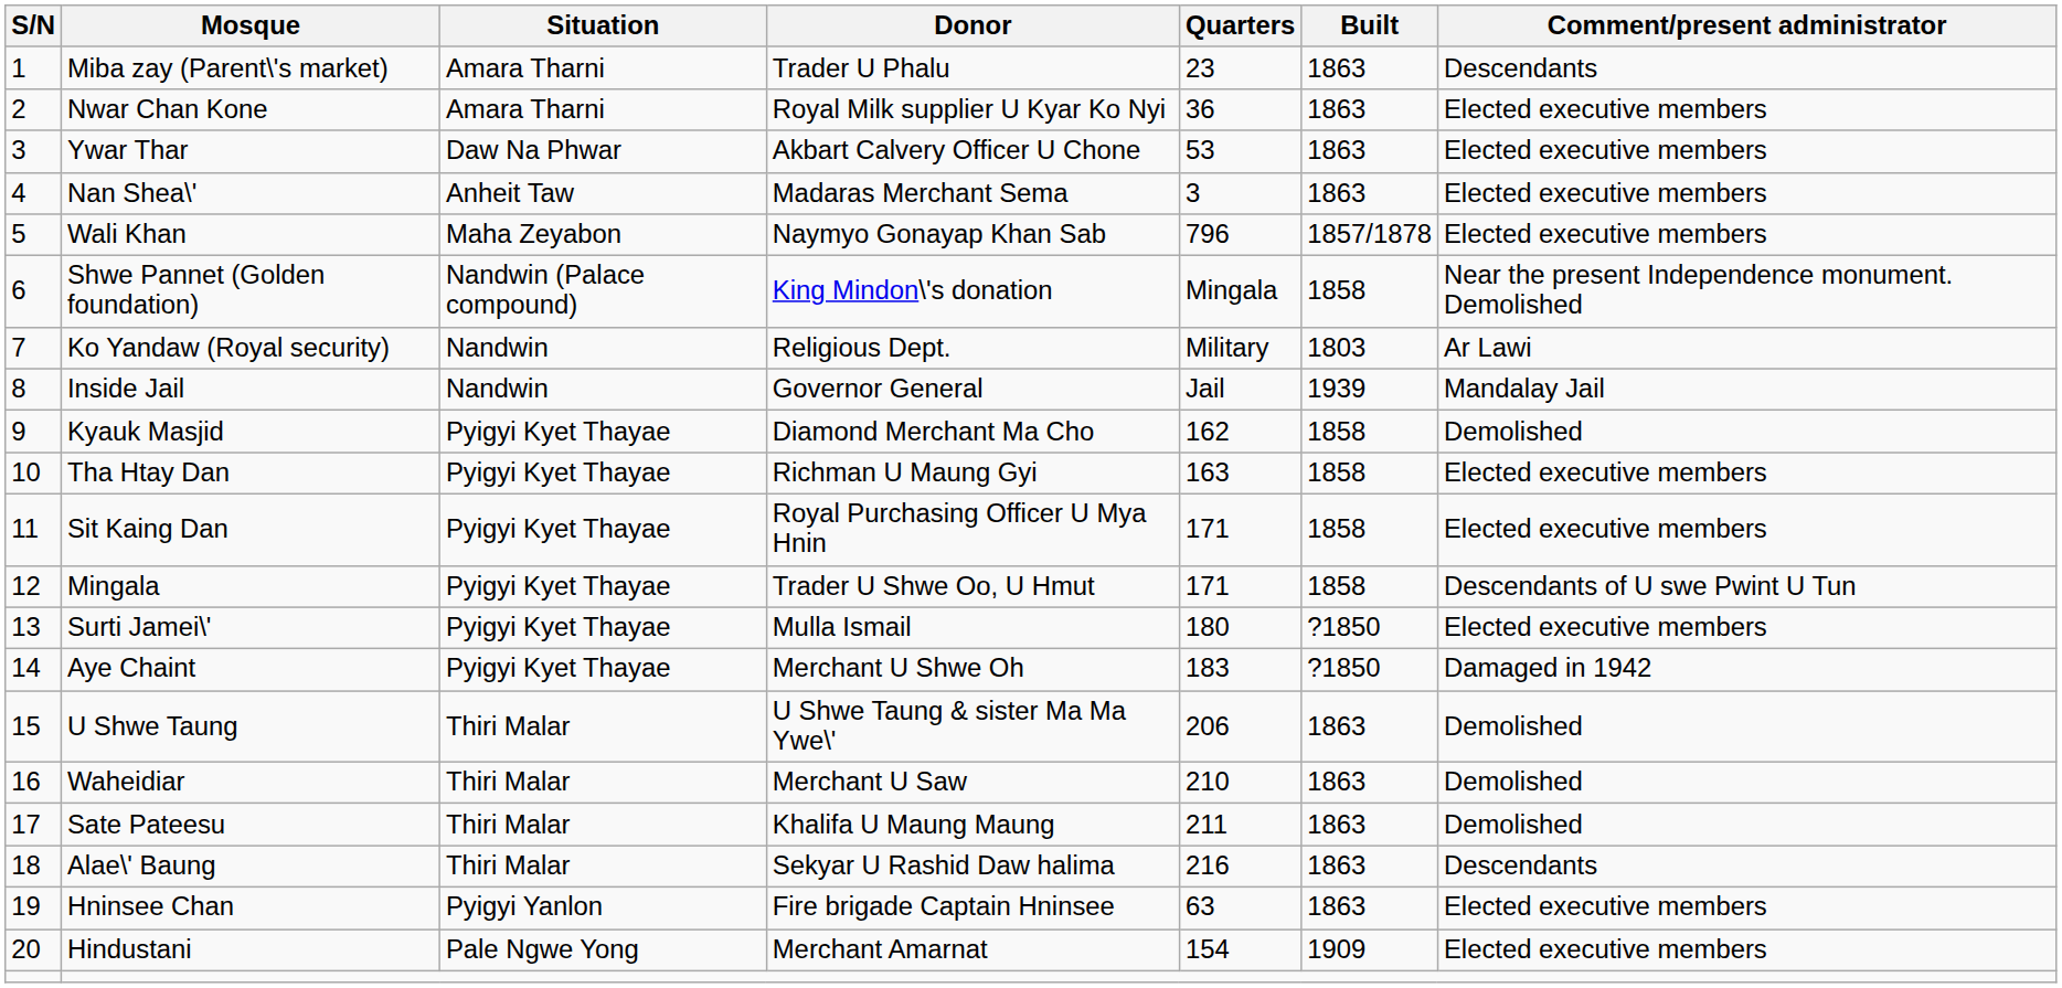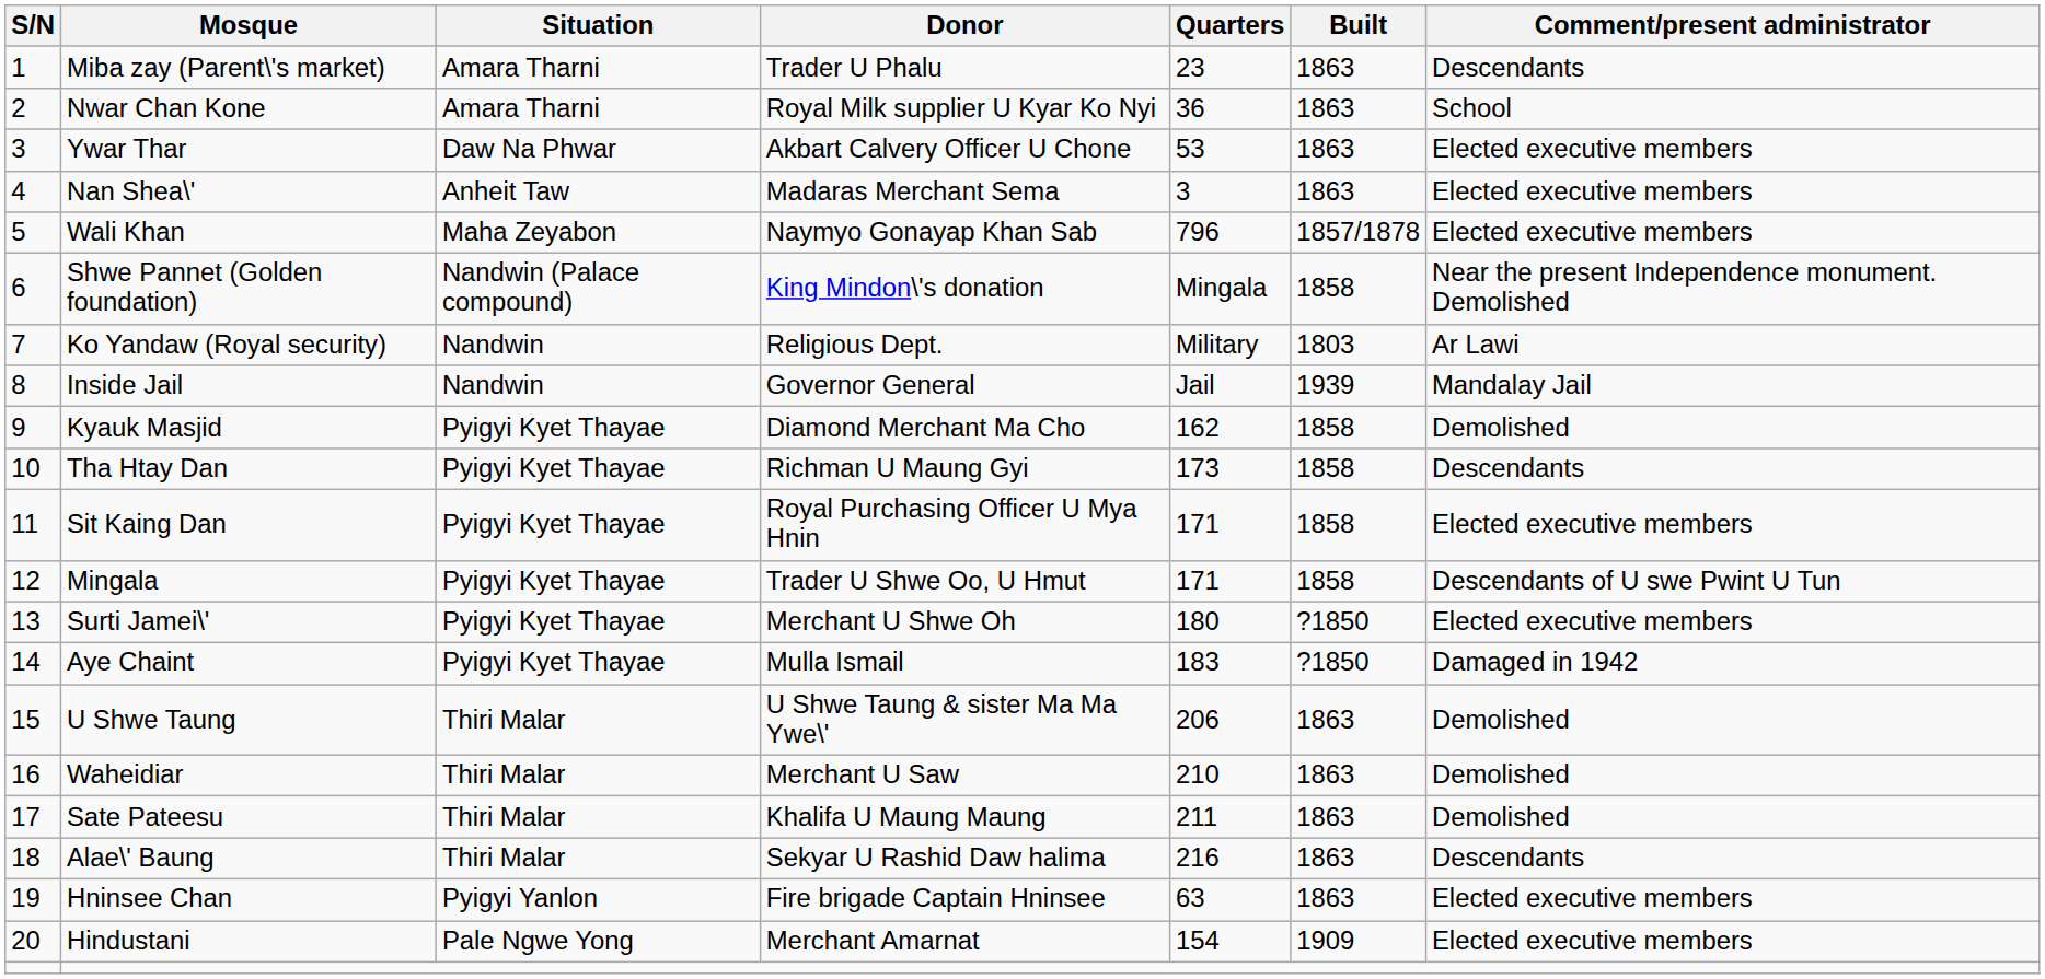 <table class="wikitable">
 <tr>
 <th>S/N</th>
 <th>Mosque</th>
 <th>Situation</th>
 <th>Donor</th>
 <th>Quarters</th>
 <th>Built</th>
 <th>Comment/present administrator</th>
 </tr>
 <tr>
 <td>1</td>
 <td>Miba zay (Parent\'s market)</td>
 <td>Amara Tharni</td>
 <td>Trader U Phalu</td>
 <td>23</td>
 <td>1863</td>
 <td>Descendants</td>
 </tr>
 <tr>
 <td>2</td>
 <td>Nwar Chan Kone</td>
 <td>Amara Tharni</td>
 <td>Royal Milk supplier U Kyar Ko Nyi</td>
 <td>36</td>
 <td>1863</td>
-<td>Elected executive members</td>
+<td>School</td>
 </tr>
 <tr>
 <td>3</td>
 <td>Ywar Thar</td>
 <td>Daw Na Phwar</td>
 <td>Akbart Calvery Officer U Chone</td>
 <td>53</td>
 <td>1863</td>
 <td>Elected executive members</td>
 </tr>
 <tr>
 <td>4</td>
 <td>Nan Shea\'</td>
 <td>Anheit Taw</td>
 <td>Madaras Merchant Sema</td>
 <td>3</td>
 <td>1863</td>
 <td>Elected executive members</td>
 </tr>
 <tr>
 <td>5</td>
 <td>Wali Khan</td>
 <td>Maha Zeyabon</td>
 <td>Naymyo Gonayap Khan Sab</td>
 <td>796</td>
 <td>1857/1878</td>
 <td>Elected executive members</td>
 </tr>
 <tr>
 <td>6</td>
 <td>Shwe Pannet (Golden foundation)</td>
 <td>Nandwin (Palace compound)</td>
 <td><a href='#'>King Mindon</a>\'s donation</td>
 <td>Mingala</td>
 <td>1858</td>
 <td>Near the present Independence monument. Demolished</td>
 </tr>
 <tr>
 <td>7</td>
 <td>Ko Yandaw (Royal security)</td>
 <td>Nandwin</td>
 <td>Religious Dept.</td>
 <td>Military</td>
 <td>1803</td>
 <td>Ar Lawi</td>
 </tr>
 <tr>
 <td>8</td>
 <td>Inside Jail</td>
 <td>Nandwin</td>
 <td>Governor General</td>
 <td>Jail</td>
 <td>1939</td>
 <td>Mandalay Jail</td>
 </tr>
 <tr>
 <td>9</td>
 <td>Kyauk Masjid</td>
 <td>Pyigyi Kyet Thayae</td>
 <td>Diamond Merchant Ma Cho</td>
 <td>162</td>
 <td>1858</td>
 <td>Demolished</td>
 </tr>
 <tr>
 <td>10</td>
 <td>Tha Htay Dan</td>
 <td>Pyigyi Kyet Thayae</td>
 <td>Richman U Maung Gyi</td>
-<td>163</td>
+<td>173</td>
 <td>1858</td>
-<td>Elected executive members</td>
+<td>Descendants</td>
 </tr>
 <tr>
 <td>11</td>
 <td>Sit Kaing Dan</td>
 <td>Pyigyi Kyet Thayae</td>
 <td>Royal Purchasing Officer U Mya Hnin</td>
 <td>171</td>
 <td>1858</td>
 <td>Elected executive members</td>
 </tr>
 <tr>
 <td>12</td>
 <td>Mingala</td>
 <td>Pyigyi Kyet Thayae</td>
 <td>Trader U Shwe Oo, U Hmut</td>
 <td>171</td>
 <td>1858</td>
 <td>Descendants of U swe Pwint U Tun</td>
 </tr>
 <tr>
 <td>13</td>
 <td>Surti Jamei\'</td>
 <td>Pyigyi Kyet Thayae</td>
-<td>Mulla Ismail</td>
+<td>Merchant U Shwe Oh</td>
 <td>180</td>
 <td>?1850</td>
 <td>Elected executive members</td>
 </tr>
 <tr>
 <td>14</td>
 <td>Aye Chaint</td>
 <td>Pyigyi Kyet Thayae</td>
-<td>Merchant U Shwe Oh</td>
+<td>Mulla Ismail</td>
 <td>183</td>
 <td>?1850</td>
 <td>Damaged in 1942</td>
 </tr>
 <tr>
 <td>15</td>
 <td>U Shwe Taung</td>
 <td>Thiri Malar</td>
 <td>U Shwe Taung & sister Ma Ma Ywe\'</td>
 <td>206</td>
 <td>1863</td>
 <td>Demolished</td>
 </tr>
 <tr>
 <td>16</td>
 <td>Waheidiar</td>
 <td>Thiri Malar</td>
 <td>Merchant U Saw</td>
 <td>210</td>
 <td>1863</td>
 <td>Demolished</td>
 </tr>
 <tr>
 <td>17</td>
 <td>Sate Pateesu</td>
 <td>Thiri Malar</td>
 <td>Khalifa U Maung Maung</td>
 <td>211</td>
 <td>1863</td>
 <td>Demolished</td>
 </tr>
 <tr>
 <td>18</td>
 <td>Alae\' Baung</td>
 <td>Thiri Malar</td>
 <td>Sekyar U Rashid Daw halima</td>
 <td>216</td>
 <td>1863</td>
 <td>Descendants</td>
 </tr>
 <tr>
 <td>19</td>
 <td>Hninsee Chan</td>
 <td>Pyigyi Yanlon</td>
 <td>Fire brigade Captain Hninsee</td>
 <td>63</td>
 <td>1863</td>
 <td>Elected executive members</td>
 </tr>
 <tr>
 <td>20</td>
 <td>Hindustani</td>
 <td>Pale Ngwe Yong</td>
 <td>Merchant Amarnat</td>
 <td>154</td>
 <td>1909</td>
 <td>Elected executive members</td>
 </tr>
 <tr>
 <td></td>
 </tr>
 </table>
